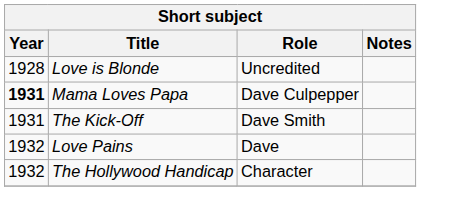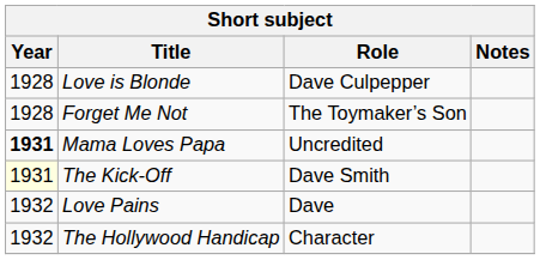 <table class="wikitable sortable">
 <tr>
 <th colspan="4">Short subject</th>
 </tr>
 <tr>
 <th>Year</th>
 <th>Title</th>
 <th>Role</th>
 <th>Notes</th>
 </tr>
 <tr>
 <td>1928</td>
 <td><em>Love is Blonde</em></td>
-<td>Uncredited</td>
+<td>Dave Culpepper</td>
+<td></td>
+</tr>
+<tr>
+<td>1928</td>
+<td><em>Forget Me Not</em></td>
+<td>The Toymaker’s Son</td>
 <td></td>
 </tr>
 <tr>
 <td><strong>1931</strong></td>
 <td><em>Mama Loves Papa</em></td>
-<td>Dave Culpepper</td>
+<td>Uncredited</td>
 <td></td>
 </tr>
 <tr>
-<td>1931</td>
+<td style="background: lightyellow;">1931</td>
 <td><em>The Kick-Off</em></td>
 <td>Dave Smith</td>
 <td></td>
 </tr>
 <tr>
 <td>1932</td>
 <td><em>Love Pains</em></td>
 <td>Dave</td>
 <td></td>
 </tr>
 <tr>
 <td>1932</td>
 <td><em>The Hollywood Handicap</em></td>
 <td>Character</td>
 <td></td>
 </tr>
 <tr>
 </tr>
 </table>
